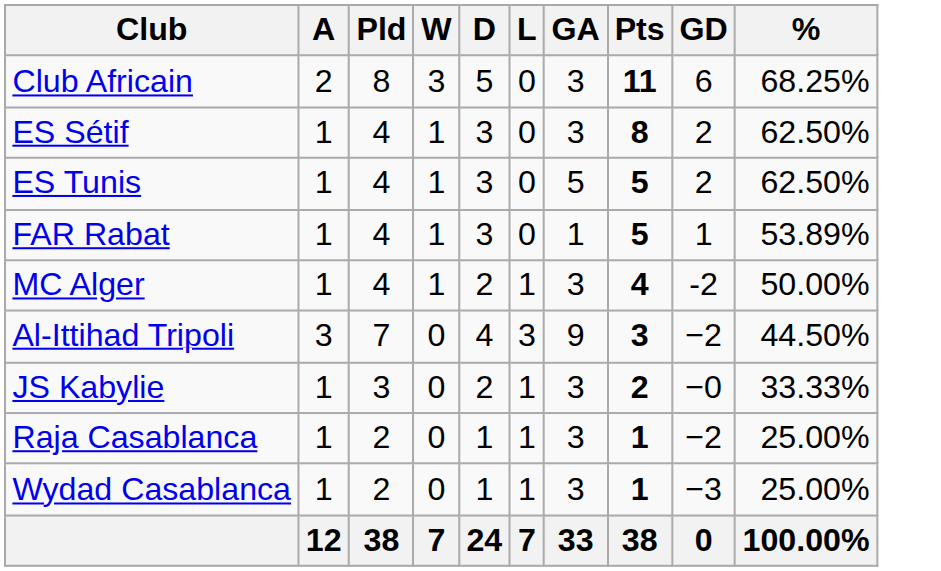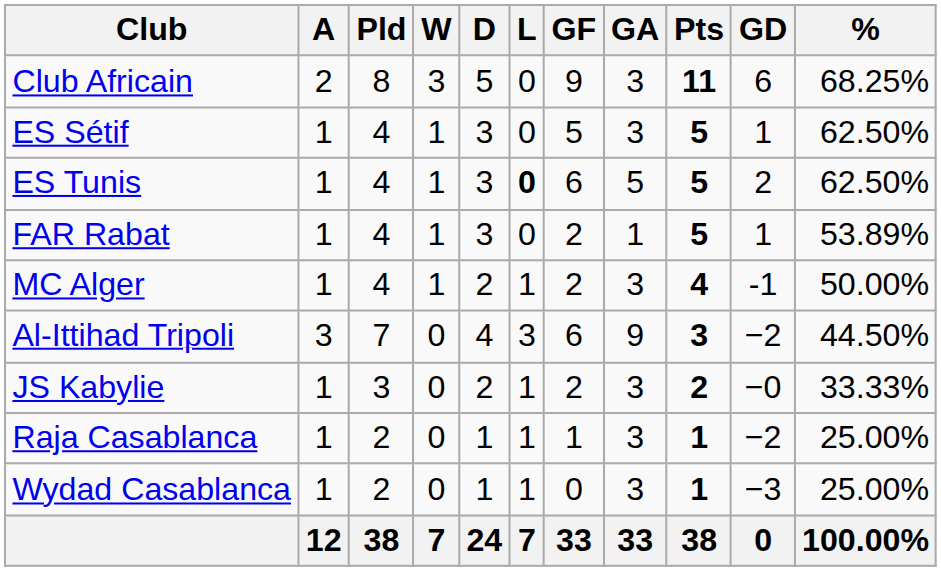 <table class="wikitable">
 <tr>
 <th>Club</th>
 <th>A</th>
 <th>Pld</th>
 <th>W</th>
 <th>D</th>
 <th>L</th>
+<th>GF</th>
 <th>GA</th>
 <th>Pts</th>
 <th>GD</th>
 <th>%</th>
 </tr>
 <tr>
 <td> <a href='#'>Club Africain</a></td>
 <td align=center>2</td>
 <td align=center>8</td>
 <td align=center>3</td>
 <td align=center>5</td>
 <td align=center>0</td>
+<td align=center>9</td>
 <td align=center>3</td>
 <td align=center><strong>11</strong></td>
 <td align=center>6</td>
 <td align=right>68.25%</td>
 </tr>
 <tr>
 <td> <a href='#'>ES Sétif</a></td>
 <td align=center>1</td>
 <td align=center>4</td>
 <td align=center>1</td>
 <td align=center>3</td>
 <td align=center>0</td>
+<td align=center>5</td>
 <td align=center>3</td>
-<td align=center><strong>8</strong></td>
-<td align=center>2</td>
+<td align=center><strong>5</strong></td>
+<td align=center>1</td>
 <td align=right>62.50%</td>
 </tr>
 <tr>
 <td> <a href='#'>ES Tunis</a></td>
 <td align=center>1</td>
 <td align=center>4</td>
 <td align=center>1</td>
 <td align=center>3</td>
-<td align=center>0</td>
+<td align=center><strong>0</strong></td>
+<td align=center>6</td>
 <td align=center>5</td>
 <td align=center><strong>5</strong></td>
 <td align=center>2</td>
 <td align=right>62.50%</td>
 </tr>
 <tr>
 <td> <a href='#'>FAR Rabat</a></td>
 <td align=center>1</td>
 <td align=center>4</td>
 <td align=center>1</td>
 <td align=center>3</td>
 <td align=center>0</td>
+<td align=center>2</td>
 <td align=center>1</td>
 <td align=center><strong>5</strong></td>
 <td align=center>1</td>
 <td align=right>53.89%</td>
 </tr>
 <tr>
 <td> <a href='#'>MC Alger</a></td>
 <td align=center>1</td>
 <td align=center>4</td>
 <td align=center>1</td>
 <td align=center>2</td>
 <td align=center>1</td>
+<td align=center>2</td>
 <td align=center>3</td>
 <td align=center><strong>4</strong></td>
-<td align=center>-2</td>
+<td align=center>-1</td>
 <td align=right>50.00%</td>
 </tr>
 <tr>
 <td> <a href='#'>Al-Ittihad Tripoli</a></td>
 <td align=center>3</td>
 <td align=center>7</td>
 <td align=center>0</td>
 <td align=center>4</td>
 <td align=center>3</td>
+<td align=center>6</td>
 <td align=center>9</td>
 <td align=center><strong>3</strong></td>
 <td align=center>−2</td>
 <td align=right>44.50%</td>
 </tr>
 <tr>
 <td> <a href='#'>JS Kabylie</a></td>
 <td align=center>1</td>
 <td align=center>3</td>
 <td align=center>0</td>
 <td align=center>2</td>
 <td align=center>1</td>
+<td align=center>2</td>
 <td align=center>3</td>
 <td align=center><strong>2</strong></td>
 <td align=center>−0</td>
 <td align=right>33.33%</td>
 </tr>
 <tr>
 <td> <a href='#'>Raja Casablanca</a></td>
 <td align=center>1</td>
 <td align=center>2</td>
 <td align=center>0</td>
+<td align=center>1</td>
 <td align=center>1</td>
 <td align=center>1</td>
 <td align=center>3</td>
 <td align=center><strong>1</strong></td>
 <td align=center>−2</td>
 <td align=right>25.00%</td>
 </tr>
 <tr>
 <td> <a href='#'>Wydad Casablanca</a></td>
 <td align=center>1</td>
 <td align=center>2</td>
 <td align=center>0</td>
 <td align=center>1</td>
 <td align=center>1</td>
+<td align=center>0</td>
 <td align=center>3</td>
 <td align=center><strong>1</strong></td>
 <td align=center>−3</td>
 <td align=right>25.00%</td>
 </tr>
 <tr>
 <th></th>
 <th>12</th>
 <th>38</th>
 <th>7</th>
 <th>24</th>
 <th>7</th>
 <th>33</th>
+<th>33</th>
 <th>38</th>
 <th>0</th>
 <th align=right>100.00%</th>
 </tr>
 </table>
